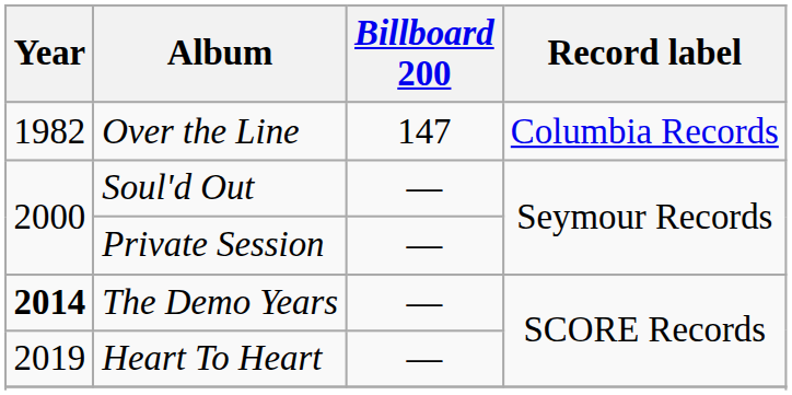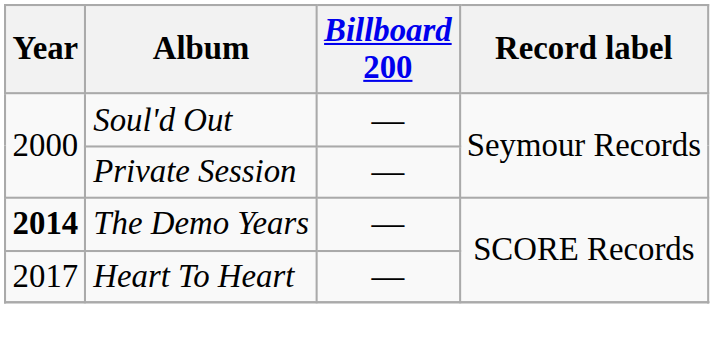 <table class="wikitable" style=text-align:center;>
 <tr>
 <th>Year</th>
 <th>Album</th>
 <th><a href='#'><em>Billboard</em><br>200</a></th>
 <th>Record label</th>
-</tr>
-<tr>
-<td>1982</td>
-<td align=left><em>Over the Line</em></td>
-<td>147</td>
-<td rowspan="1"><a href='#'>Columbia Records</a></td>
 </tr>
 <tr>
 <td rowspan="2">2000</td>
 <td align=left><em>Soul'd Out</em></td>
 <td>—</td>
 <td rowspan="2">Seymour Records</td>
 </tr>
 <tr>
 <td align=left><em>Private Session</em></td>
 <td>—</td>
 </tr>
 <tr>
 <td><strong>2014</strong></td>
 <td align=left><em>The Demo Years</em></td>
 <td>—</td>
 <td rowspan="2">SCORE Records</td>
 </tr>
 <tr>
-<td>2019</td>
+<td>2017</td>
 <td align=left><em>Heart To Heart</em></td>
 <td>—</td>
 </tr>
 <tr>
 </tr>
 <tr>
 </tr>
 </table>
